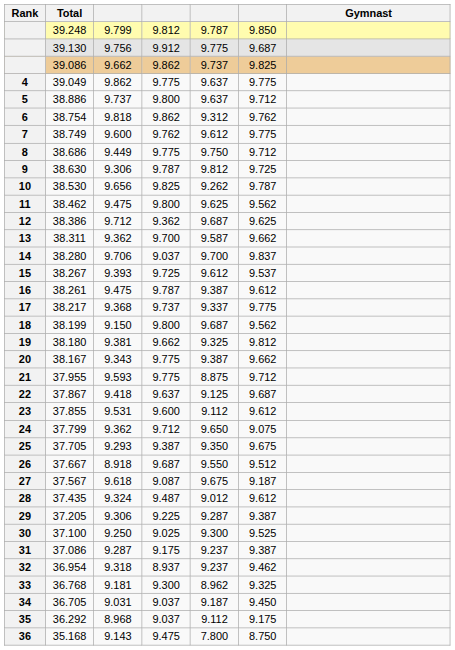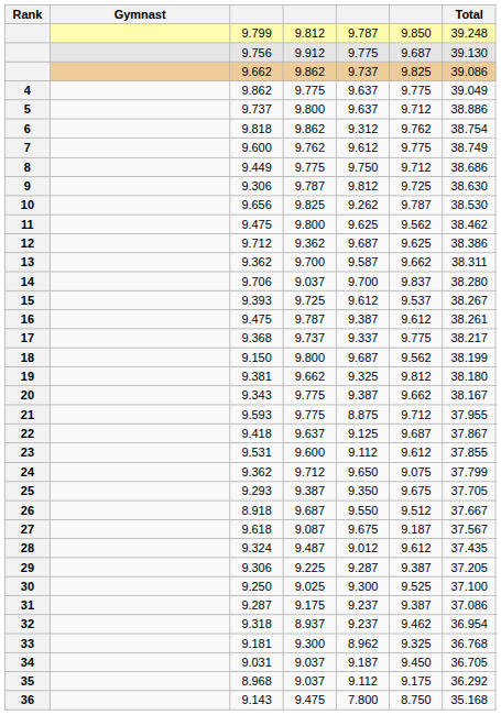 <table class="wikitable sortable" style="text-align:center; font-size:95%">
 <tr>
 <th scope="col" style="width:50px;">Rank</th>
-<th scope="col" style="width:60px;">Total</th>
+<th scope="col" style="width:220px;">Gymnast</th>
 <th scope="col" style="width:60px;"></th>
 <th scope="col" style="width:60px;"></th>
 <th scope="col" style="width:60px;"></th>
 <th scope="col" style="width:60px;"></th>
-<th scope="col" style="width:220px;">Gymnast</th>
+<th scope="col" style="width:60px;">Total</th>
 </tr>
 <tr style="background:#fffcaf;">
 <th scope=row style="text-align:center"></th>
-<td>39.248</td>
+<td align=left></td>
 <td>9.799</td>
 <td>9.812</td>
 <td>9.787</td>
 <td>9.850</td>
-<td align=left></td>
+<td>39.248</td>
 </tr>
 <tr style="background:#e5e5e5;">
 <th scope=row style="text-align:center"></th>
-<td>39.130</td>
+<td align=left></td>
 <td>9.756</td>
 <td>9.912</td>
 <td>9.775</td>
 <td>9.687</td>
-<td align=left></td>
+<td>39.130</td>
 </tr>
 <tr style="background:#ec9;">
 <th scope=row style="text-align:center"></th>
-<td>39.086</td>
+<td align=left></td>
 <td>9.662</td>
 <td>9.862</td>
 <td>9.737</td>
 <td>9.825</td>
-<td align=left></td>
+<td>39.086</td>
 </tr>
 <tr>
 <th scope=row style="text-align:center">4</th>
-<td>39.049</td>
+<td align=left></td>
 <td>9.862</td>
 <td>9.775</td>
 <td>9.637</td>
 <td>9.775</td>
-<td align=left></td>
+<td>39.049</td>
 </tr>
 <tr>
 <th scope=row style="text-align:center">5</th>
-<td>38.886</td>
+<td align=left></td>
 <td>9.737</td>
 <td>9.800</td>
 <td>9.637</td>
 <td>9.712</td>
-<td align=left></td>
+<td>38.886</td>
 </tr>
 <tr>
 <th scope=row style="text-align:center">6</th>
-<td>38.754</td>
+<td align=left></td>
 <td>9.818</td>
 <td>9.862</td>
 <td>9.312</td>
 <td>9.762</td>
-<td align=left></td>
+<td>38.754</td>
 </tr>
 <tr>
 <th scope=row style="text-align:center">7</th>
-<td>38.749</td>
+<td align=left></td>
 <td>9.600</td>
 <td>9.762</td>
 <td>9.612</td>
 <td>9.775</td>
-<td align=left></td>
+<td>38.749</td>
 </tr>
 <tr>
 <th scope=row style="text-align:center">8</th>
-<td>38.686</td>
+<td align=left></td>
 <td>9.449</td>
 <td>9.775</td>
 <td>9.750</td>
 <td>9.712</td>
-<td align=left></td>
+<td>38.686</td>
 </tr>
 <tr>
 <th scope=row style="text-align:center">9</th>
-<td>38.630</td>
+<td align=left></td>
 <td>9.306</td>
 <td>9.787</td>
 <td>9.812</td>
 <td>9.725</td>
-<td align=left></td>
+<td>38.630</td>
 </tr>
 <tr>
 <th scope=row style="text-align:center">10</th>
-<td>38.530</td>
+<td align=left></td>
 <td>9.656</td>
 <td>9.825</td>
 <td>9.262</td>
 <td>9.787</td>
-<td align=left></td>
+<td>38.530</td>
 </tr>
 <tr>
 <th scope=row style="text-align:center">11</th>
-<td>38.462</td>
+<td align=left></td>
 <td>9.475</td>
 <td>9.800</td>
 <td>9.625</td>
 <td>9.562</td>
-<td align=left></td>
+<td>38.462</td>
 </tr>
 <tr>
 <th scope=row style="text-align:center">12</th>
-<td>38.386</td>
+<td align=left></td>
 <td>9.712</td>
 <td>9.362</td>
 <td>9.687</td>
 <td>9.625</td>
-<td align=left></td>
+<td>38.386</td>
 </tr>
 <tr>
 <th scope=row style="text-align:center">13</th>
-<td>38.311</td>
+<td align=left></td>
 <td>9.362</td>
 <td>9.700</td>
 <td>9.587</td>
 <td>9.662</td>
-<td align=left></td>
+<td>38.311</td>
 </tr>
 <tr>
 <th scope=row style="text-align:center">14</th>
-<td>38.280</td>
+<td align=left></td>
 <td>9.706</td>
 <td>9.037</td>
 <td>9.700</td>
 <td>9.837</td>
-<td align=left></td>
+<td>38.280</td>
 </tr>
 <tr>
 <th scope=row style="text-align:center">15</th>
-<td>38.267</td>
+<td align=left></td>
 <td>9.393</td>
 <td>9.725</td>
 <td>9.612</td>
 <td>9.537</td>
-<td align=left></td>
+<td>38.267</td>
 </tr>
 <tr>
 <th scope=row style="text-align:center">16</th>
-<td>38.261</td>
+<td align=left></td>
 <td>9.475</td>
 <td>9.787</td>
 <td>9.387</td>
 <td>9.612</td>
-<td align=left></td>
+<td>38.261</td>
 </tr>
 <tr>
 <th scope=row style="text-align:center">17</th>
-<td>38.217</td>
+<td align=left></td>
 <td>9.368</td>
 <td>9.737</td>
 <td>9.337</td>
 <td>9.775</td>
-<td align=left></td>
+<td>38.217</td>
 </tr>
 <tr>
 <th scope=row style="text-align:center">18</th>
-<td>38.199</td>
+<td align=left></td>
 <td>9.150</td>
 <td>9.800</td>
 <td>9.687</td>
 <td>9.562</td>
-<td align=left></td>
+<td>38.199</td>
 </tr>
 <tr>
 <th scope=row style="text-align:center">19</th>
-<td>38.180</td>
+<td align=left></td>
 <td>9.381</td>
 <td>9.662</td>
 <td>9.325</td>
 <td>9.812</td>
-<td align=left></td>
+<td>38.180</td>
 </tr>
 <tr>
 <th scope=row style="text-align:center">20</th>
-<td>38.167</td>
+<td align=left></td>
 <td>9.343</td>
 <td>9.775</td>
 <td>9.387</td>
 <td>9.662</td>
-<td align=left></td>
+<td>38.167</td>
 </tr>
 <tr>
 <th scope=row style="text-align:center">21</th>
-<td>37.955</td>
+<td align=left></td>
 <td>9.593</td>
 <td>9.775</td>
 <td>8.875</td>
 <td>9.712</td>
-<td align=left></td>
+<td>37.955</td>
 </tr>
 <tr>
 <th scope=row style="text-align:center">22</th>
-<td>37.867</td>
+<td align=left></td>
 <td>9.418</td>
 <td>9.637</td>
 <td>9.125</td>
 <td>9.687</td>
-<td align=left></td>
+<td>37.867</td>
 </tr>
 <tr>
 <th scope=row style="text-align:center">23</th>
-<td>37.855</td>
+<td align=left></td>
 <td>9.531</td>
 <td>9.600</td>
 <td>9.112</td>
 <td>9.612</td>
-<td align=left></td>
+<td>37.855</td>
 </tr>
 <tr>
 <th scope=row style="text-align:center">24</th>
-<td>37.799</td>
+<td align=left></td>
 <td>9.362</td>
 <td>9.712</td>
 <td>9.650</td>
 <td>9.075</td>
-<td align=left></td>
+<td>37.799</td>
 </tr>
 <tr>
 <th scope=row style="text-align:center">25</th>
-<td>37.705</td>
+<td align=left></td>
 <td>9.293</td>
 <td>9.387</td>
 <td>9.350</td>
 <td>9.675</td>
-<td align=left></td>
+<td>37.705</td>
 </tr>
 <tr>
 <th scope=row style="text-align:center">26</th>
-<td>37.667</td>
+<td align=left></td>
 <td>8.918</td>
 <td>9.687</td>
 <td>9.550</td>
 <td>9.512</td>
-<td align=left></td>
+<td>37.667</td>
 </tr>
 <tr>
 <th scope=row style="text-align:center">27</th>
-<td>37.567</td>
+<td align=left></td>
 <td>9.618</td>
 <td>9.087</td>
 <td>9.675</td>
 <td>9.187</td>
-<td align=left></td>
+<td>37.567</td>
 </tr>
 <tr>
 <th scope=row style="text-align:center">28</th>
-<td>37.435</td>
+<td align=left></td>
 <td>9.324</td>
 <td>9.487</td>
 <td>9.012</td>
 <td>9.612</td>
-<td align=left></td>
+<td>37.435</td>
 </tr>
 <tr>
 <th scope=row style="text-align:center">29</th>
-<td>37.205</td>
+<td align=left></td>
 <td>9.306</td>
 <td>9.225</td>
 <td>9.287</td>
 <td>9.387</td>
-<td align=left></td>
+<td>37.205</td>
 </tr>
 <tr>
 <th scope=row style="text-align:center">30</th>
-<td>37.100</td>
+<td align=left></td>
 <td>9.250</td>
 <td>9.025</td>
 <td>9.300</td>
 <td>9.525</td>
-<td align=left></td>
+<td>37.100</td>
 </tr>
 <tr>
 <th scope=row style="text-align:center">31</th>
-<td>37.086</td>
+<td align=left></td>
 <td>9.287</td>
 <td>9.175</td>
 <td>9.237</td>
 <td>9.387</td>
-<td align=left></td>
+<td>37.086</td>
 </tr>
 <tr>
 <th scope=row style="text-align:center">32</th>
-<td>36.954</td>
+<td align=left></td>
 <td>9.318</td>
 <td>8.937</td>
 <td>9.237</td>
 <td>9.462</td>
-<td align=left></td>
+<td>36.954</td>
 </tr>
 <tr>
 <th scope=row style="text-align:center">33</th>
-<td>36.768</td>
+<td align=left></td>
 <td>9.181</td>
 <td>9.300</td>
 <td>8.962</td>
 <td>9.325</td>
-<td align=left></td>
+<td>36.768</td>
 </tr>
 <tr>
 <th scope=row style="text-align:center">34</th>
-<td>36.705</td>
+<td align=left></td>
 <td>9.031</td>
 <td>9.037</td>
 <td>9.187</td>
 <td>9.450</td>
-<td align=left></td>
+<td>36.705</td>
 </tr>
 <tr>
 <th scope=row style="text-align:center">35</th>
-<td>36.292</td>
+<td align=left></td>
 <td>8.968</td>
 <td>9.037</td>
 <td>9.112</td>
 <td>9.175</td>
-<td align=left></td>
+<td>36.292</td>
 </tr>
 <tr>
 <th scope=row style="text-align:center">36</th>
-<td>35.168</td>
+<td align=left></td>
 <td>9.143</td>
 <td>9.475</td>
 <td>7.800</td>
 <td>8.750</td>
-<td align=left></td>
+<td>35.168</td>
 </tr>
 </table>
